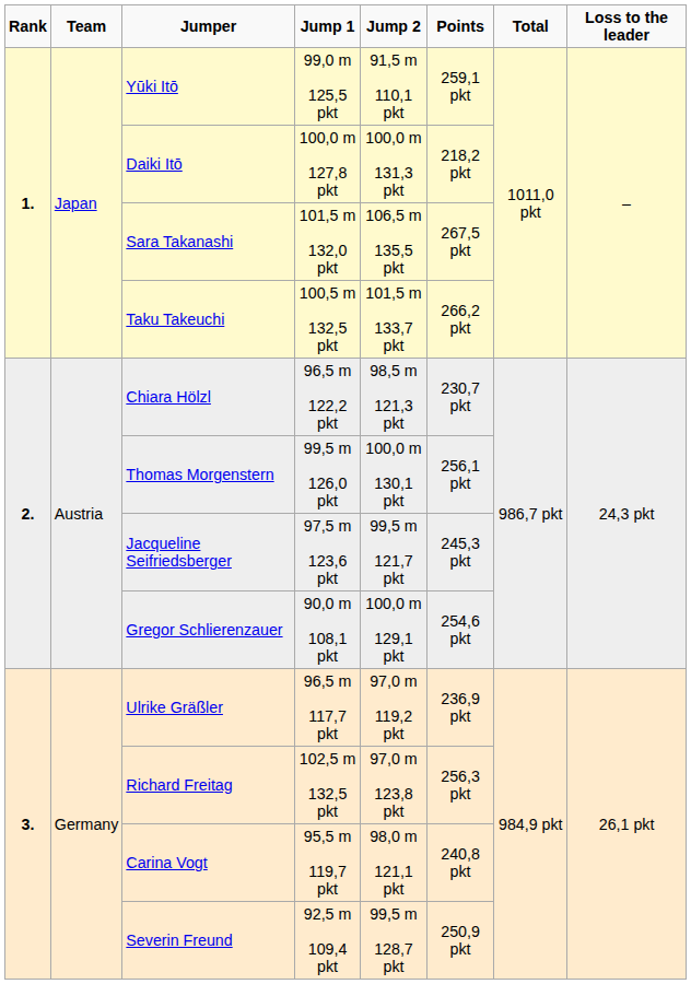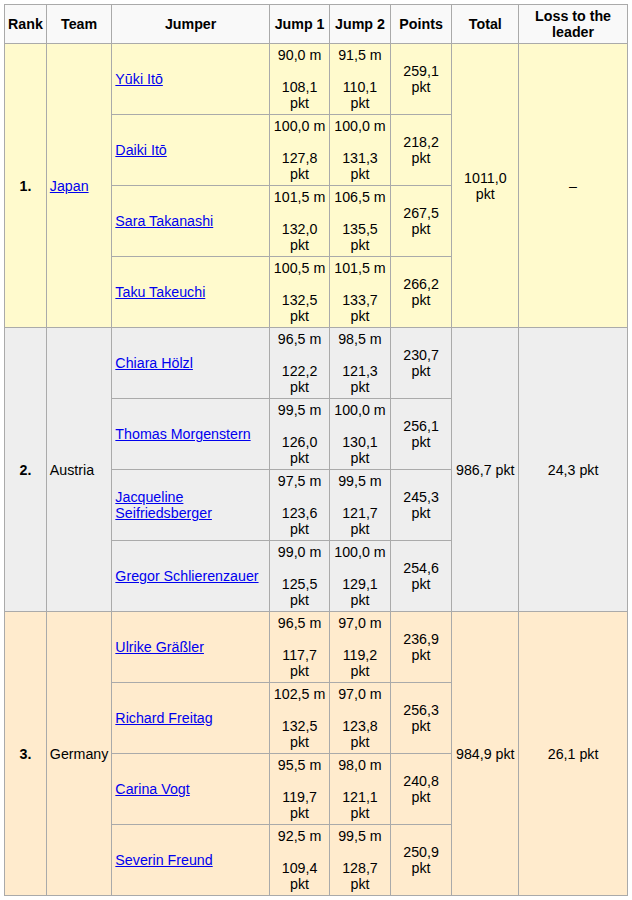 <table border="2" cellpadding="3" cellspacing="2" style="margin: 1em 1em 1em 0; background: #f9f9f9; border: 1px #aaa solid; border-collapse: collapse; font-size: 89%; text-align: center; width:100%">
 <tr>
 <th>Rank</th>
 <th>Team</th>
 <th>Jumper</th>
 <th>Jump 1</th>
 <th>Jump 2</th>
 <th>Points</th>
 <th>Total</th>
 <th>Loss to the leader</th>
 </tr>
 <tr bgcolor="FFFACD">
 <td rowspan="4"><strong>1.</strong></td>
 <td align="left" rowspan="4"><a href='#'>Japan</a></td>
 <td align="left"><a href='#'>Yūki Itō</a></td>
-<td>99,0 m<br><br>125,5 pkt<br></td>
+<td>90,0 m<br><br>108,1 pkt<br></td>
 <td>91,5 m<br><br>110,1 pkt<br></td>
 <td>259,1 pkt</td>
 <td rowspan="4">1011,0 pkt</td>
 <td rowspan="4">–</td>
 </tr>
 <tr bgcolor="FFFACD">
 <td align="left"><a href='#'>Daiki Itō</a></td>
 <td>100,0 m<br><br>127,8 pkt<br></td>
 <td>100,0 m<br><br>131,3 pkt<br></td>
 <td>218,2 pkt</td>
 </tr>
 <tr bgcolor="FFFACD">
 <td align="left"><a href='#'>Sara Takanashi</a></td>
 <td>101,5 m<br><br>132,0 pkt<br></td>
 <td>106,5 m<br><br>135,5 pkt<br></td>
 <td>267,5 pkt</td>
 </tr>
 <tr bgcolor="FFFACD">
 <td align="left"><a href='#'>Taku Takeuchi</a></td>
 <td>100,5 m<br><br>132,5 pkt<br></td>
 <td>101,5 m<br><br>133,7 pkt<br></td>
 <td>266,2 pkt</td>
 </tr>
 <tr bgcolor="eeeeee">
 <td rowspan="4"><strong>2.</strong></td>
 <td align="left" rowspan="4">Austria</td>
 <td align="left"><a href='#'>Chiara Hölzl</a></td>
 <td>96,5 m<br><br>122,2 pkt<br></td>
 <td>98,5 m<br><br>121,3 pkt<br></td>
 <td>230,7 pkt</td>
 <td rowspan="4">986,7 pkt</td>
 <td rowspan="4">24,3 pkt</td>
 </tr>
 <tr bgcolor="eeeeee">
 <td align="left"><a href='#'>Thomas Morgenstern</a></td>
 <td>99,5 m<br><br>126,0 pkt<br></td>
 <td>100,0 m<br><br>130,1 pkt<br></td>
 <td>256,1 pkt</td>
 </tr>
 <tr bgcolor="eeeeee">
 <td align="left"><a href='#'>Jacqueline Seifriedsberger</a></td>
 <td>97,5 m<br><br>123,6 pkt<br></td>
 <td>99,5 m<br><br>121,7 pkt<br></td>
 <td>245,3 pkt</td>
 </tr>
 <tr bgcolor="eeeeee">
 <td align="left"><a href='#'>Gregor Schlierenzauer</a></td>
-<td>90,0 m<br><br>108,1 pkt<br></td>
+<td>99,0 m<br><br>125,5 pkt<br></td>
 <td>100,0 m<br><br>129,1 pkt<br></td>
 <td>254,6 pkt</td>
 </tr>
 <tr bgcolor="ffebcd">
 <td rowspan="4"><strong>3.</strong></td>
 <td align="left" rowspan="4">Germany</td>
 <td align="left"><a href='#'>Ulrike Gräßler</a></td>
 <td>96,5 m<br><br>117,7 pkt<br></td>
 <td>97,0 m<br><br>119,2 pkt<br></td>
 <td>236,9 pkt</td>
 <td rowspan="4">984,9 pkt</td>
 <td rowspan="4">26,1 pkt</td>
 </tr>
 <tr bgcolor="ffebcd">
 <td align="left"><a href='#'>Richard Freitag</a></td>
 <td>102,5 m<br><br>132,5 pkt<br></td>
 <td>97,0 m<br><br>123,8 pkt<br></td>
 <td>256,3 pkt</td>
 </tr>
 <tr bgcolor="ffebcd">
 <td align="left"><a href='#'>Carina Vogt</a></td>
 <td>95,5 m<br><br>119,7 pkt<br></td>
 <td>98,0 m<br><br>121,1 pkt<br></td>
 <td>240,8 pkt</td>
 </tr>
 <tr bgcolor="ffebcd">
 <td align="left"><a href='#'>Severin Freund</a></td>
 <td>92,5 m<br><br>109,4 pkt<br></td>
 <td>99,5 m<br><br>128,7 pkt<br></td>
 <td>250,9 pkt</td>
 </tr>
 </table>
